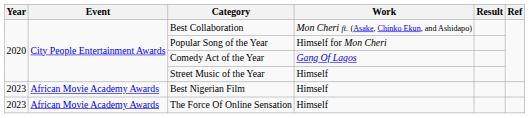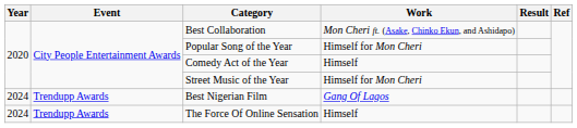 <table class="wikitable">
 <tr>
 <th>Year</th>
 <th>Event</th>
 <th>Category</th>
 <th>Work</th>
 <th>Result</th>
 <th>Ref</th>
 </tr>
 <tr>
 <td rowspan="4">2020</td>
 <td rowspan="4"><a href='#'>City People Entertainment Awards</a></td>
 <td>Best Collaboration</td>
 <td><em>Mon Cheri <small>ft.</small></em> <small>(<a href='#'>Asake</a>, <a href='#'>Chinko Ekun</a>, and Ashidapo)</small></td>
 <td></td>
 <td rowspan="4"></td>
 </tr>
 <tr>
 <td>Popular Song of the Year</td>
 <td>Himself for <em>Mon Cheri</em></td>
 <td></td>
 </tr>
 <tr>
 <td>Comedy Act of the Year</td>
+<td>Himself</td>
+<td></td>
+</tr>
+<tr>
+<td>Street Music of the Year</td>
+<td>Himself for <em>Mon Cheri</em></td>
+<td></td>
+</tr>
+<tr>
+<td>2024</td>
+<td><a href='#'>Trendupp Awards</a></td>
+<td>Best Nigerian Film</td>
 <td><em><a href='#'>Gang Of Lagos</a></em></td>
 <td></td>
 </tr>
 <tr>
-<td>Street Music of the Year</td>
-<td>Himself</td>
-<td></td>
-</tr>
-<tr>
-<td>2023</td>
-<td><a href='#'>African Movie Academy Awards</a></td>
-<td>Best Nigerian Film</td>
-<td>Himself</td>
-<td></td>
-</tr>
-<tr>
-<td>2023</td>
-<td><a href='#'>African Movie Academy Awards</a></td>
+<td>2024</td>
+<td><a href='#'>Trendupp Awards</a></td>
 <td>The Force Of Online Sensation</td>
 <td>Himself</td>
 <td></td>
 <td></td>
 </tr>
 </table>
